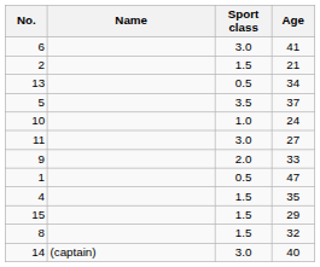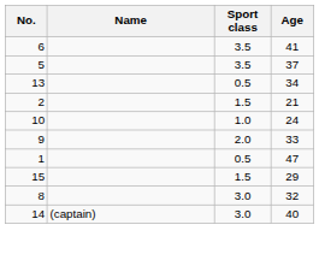 <table class="wikitable sortable">
 <tr>
 <th width="50">No.</th>
 <th width="220">Name</th>
 <th width="70">Sport class</th>
 <th width="50">Age</th>
 </tr>
 <tr>
 <td align="right">6</td>
 <td></td>
-<td align="center">3.0</td>
+<td align="center">3.5</td>
 <td align="center">41</td>
+</tr>
+<tr>
+<td align="right">5</td>
+<td></td>
+<td align="center">3.5</td>
+<td align="center">37</td>
+</tr>
+<tr>
+<td align="right">13</td>
+<td></td>
+<td align="center">0.5</td>
+<td align="center">34</td>
 </tr>
 <tr>
 <td align="right">2</td>
 <td></td>
 <td align="center">1.5</td>
 <td align="center">21</td>
 </tr>
 <tr>
-<td align="right">13</td>
-<td></td>
-<td align="center">0.5</td>
-<td align="center">34</td>
-</tr>
-<tr>
-<td align="right">5</td>
-<td></td>
-<td align="center">3.5</td>
-<td align="center">37</td>
-</tr>
-<tr>
 <td align="right">10</td>
 <td></td>
 <td align="center">1.0</td>
 <td align="center">24</td>
-</tr>
-<tr>
-<td align="right">11</td>
-<td></td>
-<td align="center">3.0</td>
-<td align="center">27</td>
 </tr>
 <tr>
 <td align="right">9</td>
 <td></td>
 <td align="center">2.0</td>
 <td align="center">33</td>
 </tr>
 <tr>
 <td align="right">1</td>
 <td></td>
 <td align="center">0.5</td>
 <td align="center">47</td>
 </tr>
 <tr>
-<td align="right">4</td>
-<td></td>
-<td align="center">1.5</td>
-<td align="center">35</td>
-</tr>
-<tr>
 <td align="right">15</td>
 <td></td>
 <td align="center">1.5</td>
 <td align="center">29</td>
 </tr>
 <tr>
 <td align="right">8</td>
 <td></td>
-<td align="center">1.5</td>
+<td align="center">3.0</td>
 <td align="center">32</td>
 </tr>
 <tr>
 <td align="right">14</td>
 <td> (captain)</td>
 <td align="center">3.0</td>
 <td align="center">40</td>
 </tr>
 </table>
